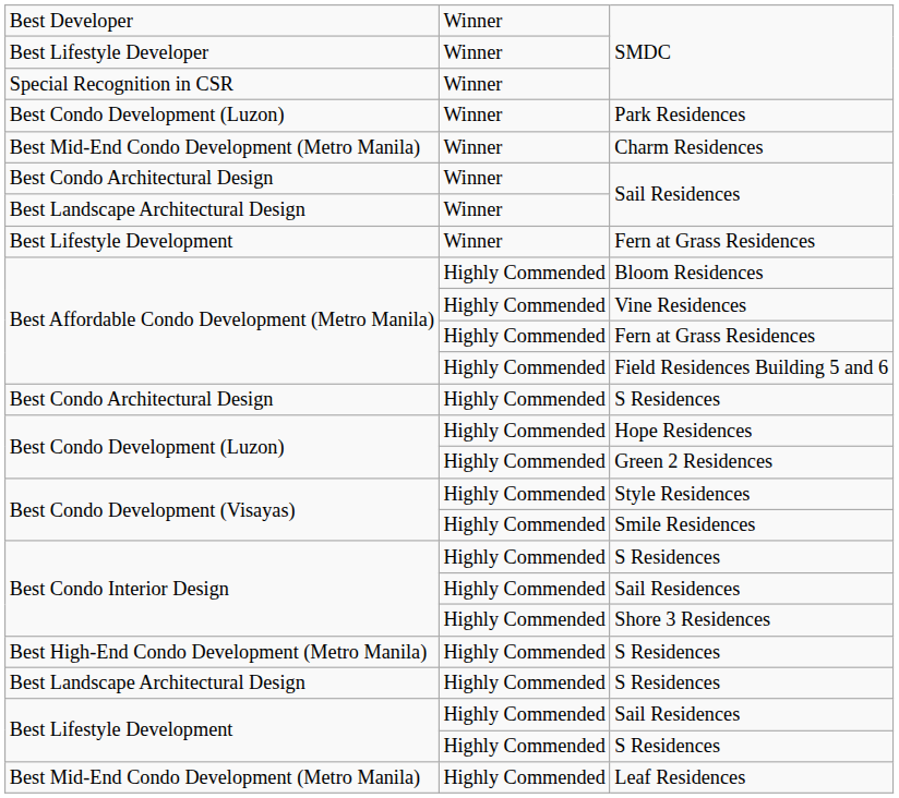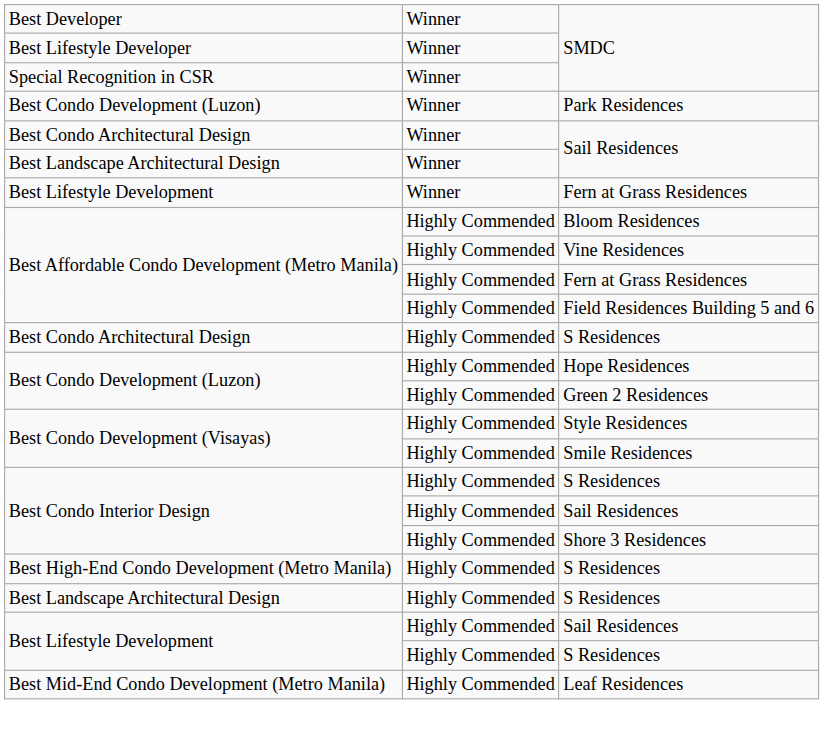 <table class="wikitable">
 <tr>
 <td>Best Developer</td>
 <td>Winner</td>
 <td rowspan="3">SMDC</td>
 </tr>
 <tr>
 <td>Best Lifestyle Developer</td>
 <td>Winner</td>
 </tr>
 <tr>
 <td>Special Recognition in CSR</td>
 <td>Winner</td>
 </tr>
 <tr>
 <td>Best Condo Development (Luzon)</td>
 <td>Winner</td>
 <td>Park Residences</td>
-</tr>
-<tr>
-<td>Best Mid-End Condo Development (Metro Manila)</td>
-<td>Winner</td>
-<td>Charm Residences</td>
 </tr>
 <tr>
 <td>Best Condo Architectural Design</td>
 <td>Winner</td>
 <td rowspan="2">Sail Residences</td>
 </tr>
 <tr>
 <td>Best Landscape Architectural Design</td>
 <td>Winner</td>
 </tr>
 <tr>
 <td>Best Lifestyle Development</td>
 <td>Winner</td>
 <td>Fern at Grass Residences</td>
 </tr>
 <tr>
 <td rowspan="4">Best Affordable Condo Development (Metro Manila)</td>
 <td>Highly Commended</td>
 <td>Bloom Residences</td>
 </tr>
 <tr>
 <td>Highly Commended</td>
 <td>Vine Residences</td>
 </tr>
 <tr>
 <td>Highly Commended</td>
 <td>Fern at Grass Residences</td>
 </tr>
 <tr>
 <td>Highly Commended</td>
 <td>Field Residences Building 5 and 6</td>
 </tr>
 <tr>
 <td>Best Condo Architectural Design</td>
 <td>Highly Commended</td>
 <td>S Residences</td>
 </tr>
 <tr>
 <td rowspan="2">Best Condo Development (Luzon)</td>
 <td>Highly Commended</td>
 <td>Hope Residences</td>
 </tr>
 <tr>
 <td>Highly Commended</td>
 <td>Green 2 Residences</td>
 </tr>
 <tr>
 <td rowspan="2">Best Condo Development (Visayas)</td>
 <td>Highly Commended</td>
 <td>Style Residences</td>
 </tr>
 <tr>
 <td>Highly Commended</td>
 <td>Smile Residences</td>
 </tr>
 <tr>
 <td rowspan="3">Best Condo Interior Design</td>
 <td>Highly Commended</td>
 <td>S Residences</td>
 </tr>
 <tr>
 <td>Highly Commended</td>
 <td>Sail Residences</td>
 </tr>
 <tr>
 <td>Highly Commended</td>
 <td>Shore 3 Residences</td>
 </tr>
 <tr>
 <td>Best High-End Condo Development (Metro Manila)</td>
 <td>Highly Commended</td>
 <td>S Residences</td>
 </tr>
 <tr>
 <td>Best Landscape Architectural Design</td>
 <td>Highly Commended</td>
 <td>S Residences</td>
 </tr>
 <tr>
 <td rowspan="2">Best Lifestyle Development</td>
 <td>Highly Commended</td>
 <td>Sail Residences</td>
 </tr>
 <tr>
 <td>Highly Commended</td>
 <td>S Residences</td>
 </tr>
 <tr>
 <td>Best Mid-End Condo Development (Metro Manila)</td>
 <td>Highly Commended</td>
 <td>Leaf Residences</td>
 </tr>
 </table>
